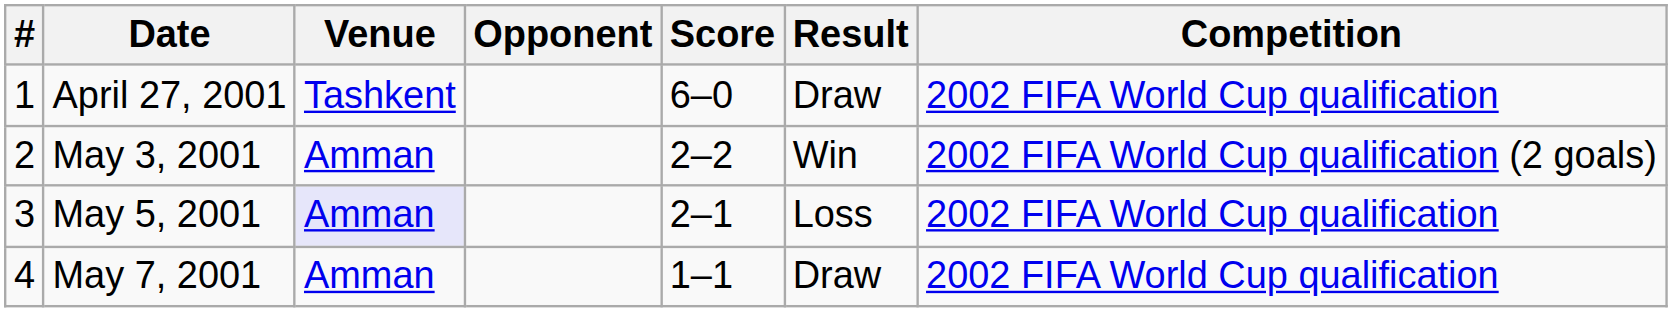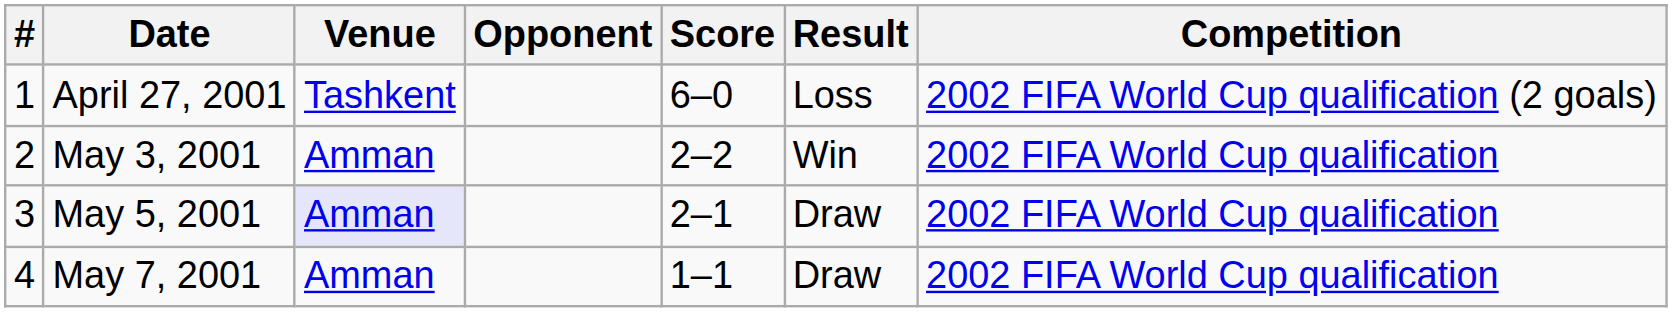 <table class="wikitable">
 <tr>
 <th>#</th>
 <th>Date</th>
 <th>Venue</th>
 <th>Opponent</th>
 <th>Score</th>
 <th>Result</th>
 <th>Competition</th>
 </tr>
 <tr>
 <td>1</td>
 <td>April 27, 2001</td>
 <td><a href='#'>Tashkent</a></td>
 <td></td>
 <td>6–0</td>
-<td>Draw</td>
-<td><a href='#'>2002 FIFA World Cup qualification</a></td>
+<td>Loss</td>
+<td><a href='#'>2002 FIFA World Cup qualification</a> (2 goals)</td>
 </tr>
 <tr>
 <td>2</td>
 <td>May 3, 2001</td>
 <td><a href='#'>Amman</a></td>
 <td></td>
 <td>2–2</td>
 <td>Win</td>
-<td><a href='#'>2002 FIFA World Cup qualification</a> (2 goals)</td>
+<td><a href='#'>2002 FIFA World Cup qualification</a></td>
 </tr>
 <tr>
 <td>3</td>
 <td>May 5, 2001</td>
 <td style="background: lavender;"><a href='#'>Amman</a></td>
 <td></td>
 <td>2–1</td>
-<td>Loss</td>
+<td>Draw</td>
 <td><a href='#'>2002 FIFA World Cup qualification</a></td>
 </tr>
 <tr>
 <td>4</td>
 <td>May 7, 2001</td>
 <td><a href='#'>Amman</a></td>
 <td></td>
 <td>1–1</td>
 <td>Draw</td>
 <td><a href='#'>2002 FIFA World Cup qualification</a></td>
 </tr>
 </table>
